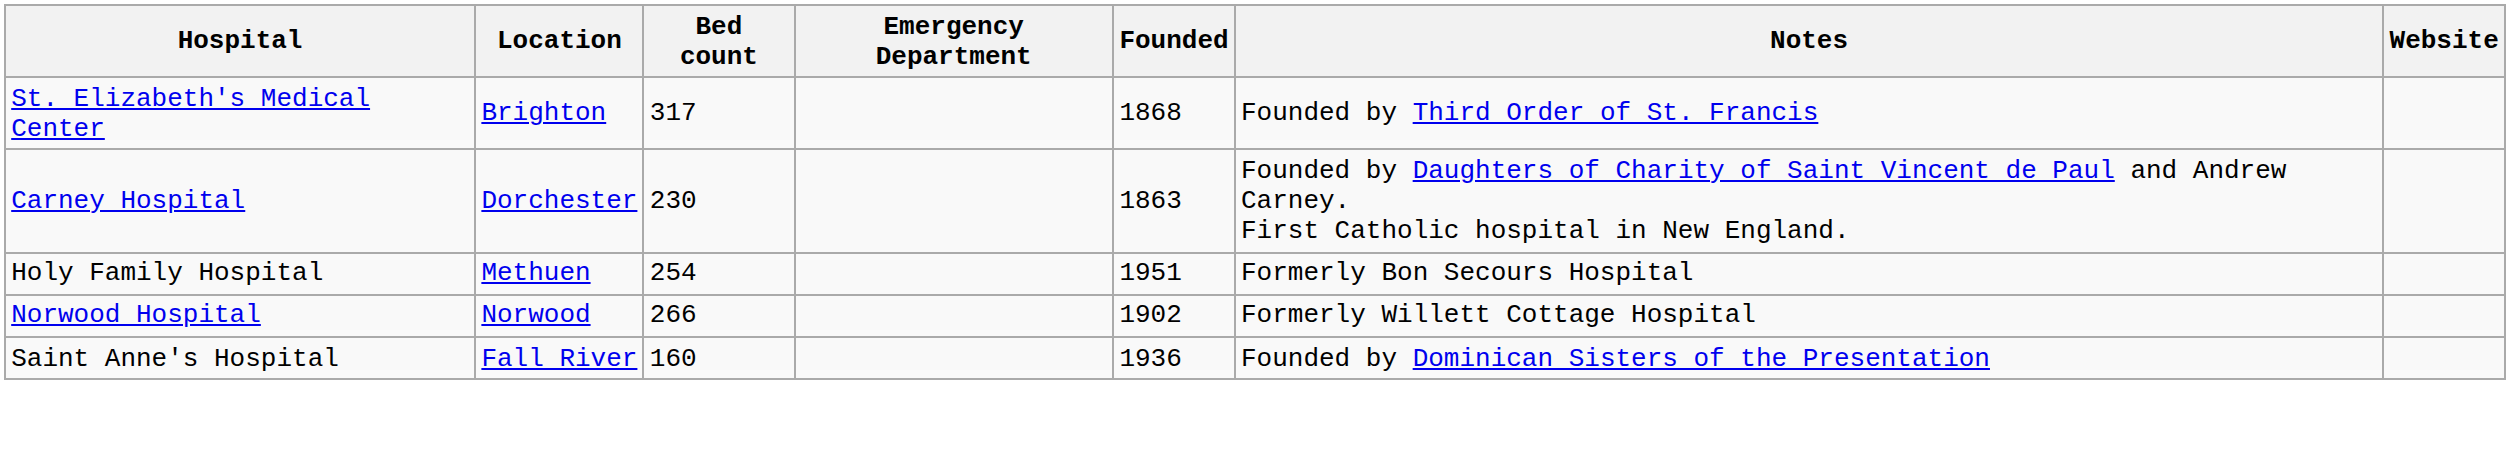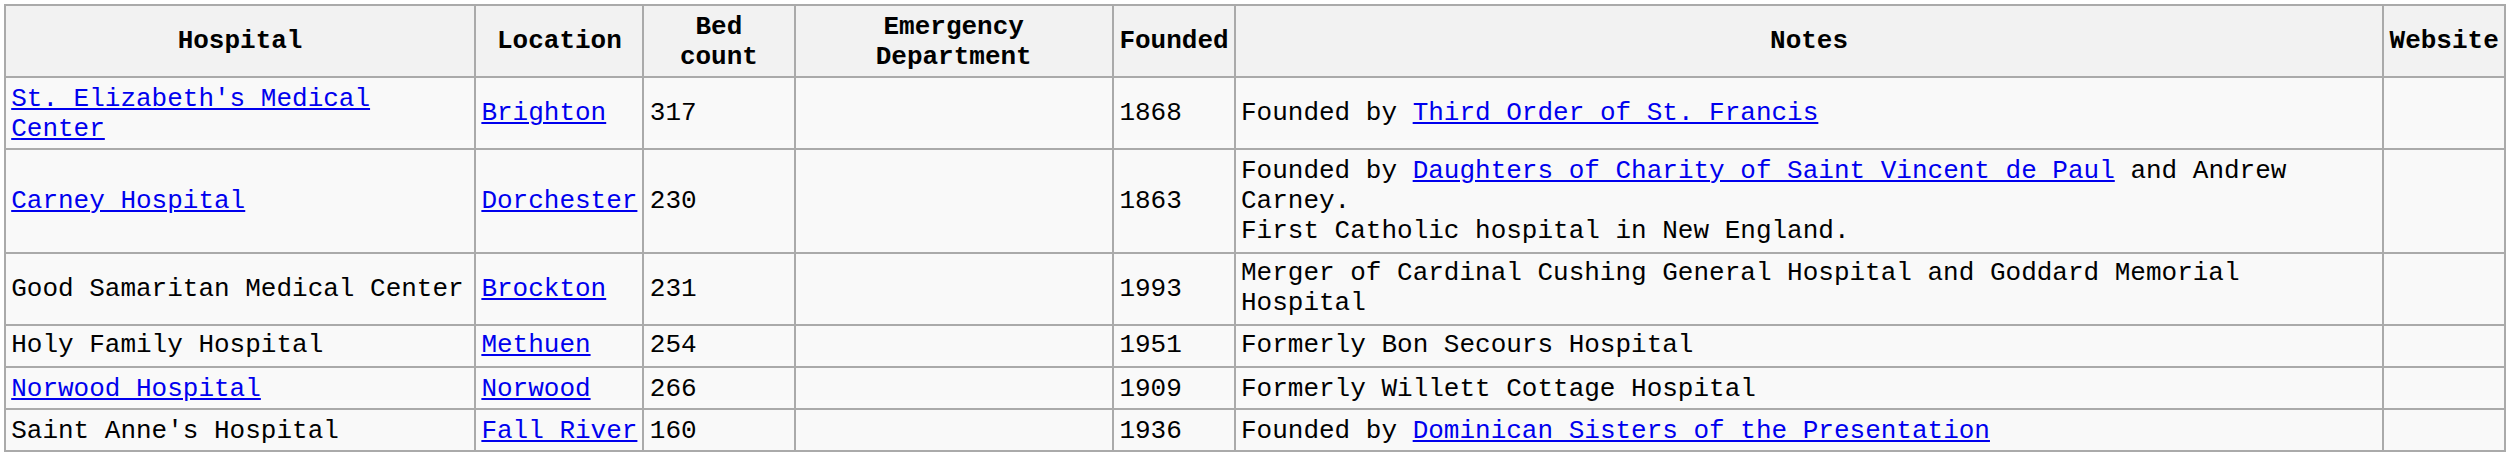 <table class="wikitable sortable" border="1">
 <tr>
 <th>Hospital</th>
 <th>Location</th>
 <th>Bed count</th>
 <th>Emergency Department</th>
 <th>Founded</th>
 <th>Notes</th>
 <th>Website</th>
 </tr>
 <tr>
 <td><a href='#'>St. Elizabeth's Medical Center</a></td>
 <td><a href='#'>Brighton</a></td>
 <td>317</td>
 <td></td>
 <td>1868</td>
 <td>Founded by <a href='#'>Third Order of St. Francis</a></td>
 <td></td>
 </tr>
 <tr>
 <td><a href='#'>Carney Hospital</a></td>
 <td><a href='#'>Dorchester</a></td>
 <td>230</td>
 <td></td>
 <td>1863</td>
 <td>Founded by <a href='#'>Daughters of Charity of Saint Vincent de Paul</a> and Andrew Carney.<br>First Catholic hospital in New England.</td>
 <td></td>
 </tr>
 <tr>
+<td>Good Samaritan Medical Center</td>
+<td><a href='#'>Brockton</a></td>
+<td>231</td>
+<td></td>
+<td>1993</td>
+<td>Merger of Cardinal Cushing General Hospital and Goddard Memorial Hospital</td>
+<td></td>
+</tr>
+<tr>
 <td>Holy Family Hospital</td>
 <td><a href='#'>Methuen</a></td>
 <td>254</td>
 <td></td>
 <td>1951</td>
 <td>Formerly Bon Secours Hospital</td>
 <td></td>
 </tr>
 <tr>
 <td><a href='#'>Norwood Hospital</a></td>
 <td><a href='#'>Norwood</a></td>
 <td>266</td>
 <td></td>
-<td>1902</td>
+<td>1909</td>
 <td>Formerly Willett Cottage Hospital</td>
 <td></td>
 </tr>
 <tr>
 <td>Saint Anne's Hospital</td>
 <td><a href='#'>Fall River</a></td>
 <td>160</td>
 <td></td>
 <td>1936</td>
 <td>Founded by <a href='#'>Dominican Sisters of the Presentation</a></td>
 <td></td>
 </tr>
 <tr>
 </tr>
 </table>
